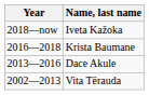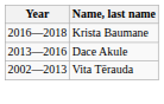 <table class="wikitable">
 <tr>
 <th>Year</th>
 <th>Name, last name</th>
-</tr>
-<tr>
-<td>2018—now</td>
-<td>Iveta Kažoka</td>
 </tr>
 <tr>
 <td>2016—2018</td>
 <td>Krista Baumane</td>
 </tr>
 <tr>
 <td>2013—2016</td>
 <td>Dace Akule</td>
 </tr>
 <tr>
 <td>2002—2013</td>
 <td>Vita Tērauda</td>
 </tr>
 </table>
